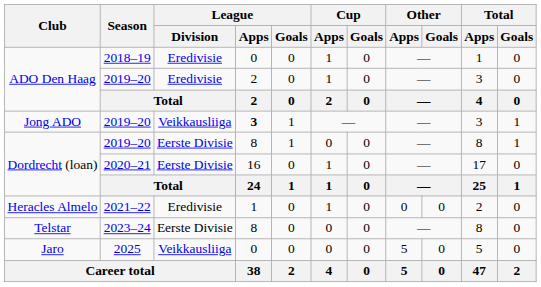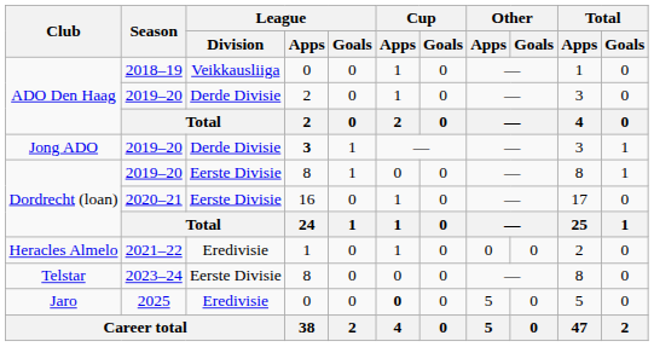 <table class="wikitable" style="text-align:center">
 <tr>
 <th rowspan="2">Club</th>
 <th rowspan="2">Season</th>
 <th colspan="3">League</th>
 <th colspan="2">Cup</th>
 <th colspan="2">Other</th>
 <th colspan="2">Total</th>
 </tr>
 <tr>
 <th>Division</th>
 <th>Apps</th>
 <th>Goals</th>
 <th>Apps</th>
 <th>Goals</th>
 <th>Apps</th>
 <th>Goals</th>
 <th>Apps</th>
 <th>Goals</th>
 </tr>
 <tr>
 <td rowspan="3"><a href='#'>ADO Den Haag</a></td>
 <td><a href='#'>2018–19</a></td>
-<td><a href='#'>Eredivisie</a></td>
+<td><a href='#'>Veikkausliiga</a></td>
 <td>0</td>
 <td>0</td>
 <td>1</td>
 <td>0</td>
 <td colspan="2">—</td>
 <td>1</td>
 <td>0</td>
 </tr>
 <tr>
 <td><a href='#'>2019–20</a></td>
-<td><a href='#'>Eredivisie</a></td>
+<td><a href='#'>Derde Divisie</a></td>
 <td>2</td>
 <td>0</td>
 <td>1</td>
 <td>0</td>
 <td colspan="2">—</td>
 <td>3</td>
 <td>0</td>
 </tr>
 <tr>
 <th colspan="2">Total</th>
 <th>2</th>
 <th>0</th>
 <th>2</th>
 <th>0</th>
 <th colspan="2">—</th>
 <th>4</th>
 <th>0</th>
 </tr>
 <tr>
 <td><a href='#'>Jong ADO</a></td>
 <td><a href='#'>2019–20</a></td>
-<td><a href='#'>Veikkausliiga</a></td>
+<td><a href='#'>Derde Divisie</a></td>
 <td><strong>3</strong></td>
 <td>1</td>
 <td colspan="2">—</td>
 <td colspan="2">—</td>
 <td>3</td>
 <td>1</td>
 </tr>
 <tr>
 <td rowspan="3"><a href='#'>Dordrecht</a> (loan)</td>
 <td><a href='#'>2019–20</a></td>
 <td><a href='#'>Eerste Divisie</a></td>
 <td>8</td>
 <td>1</td>
 <td>0</td>
 <td>0</td>
 <td colspan="2">—</td>
 <td>8</td>
 <td>1</td>
 </tr>
 <tr>
 <td><a href='#'>2020–21</a></td>
 <td><a href='#'>Eerste Divisie</a></td>
 <td>16</td>
 <td>0</td>
 <td>1</td>
 <td>0</td>
 <td colspan="2">—</td>
 <td>17</td>
 <td>0</td>
 </tr>
 <tr>
 <th colspan="2">Total</th>
 <th>24</th>
 <th>1</th>
 <th>1</th>
 <th>0</th>
 <th colspan="2">—</th>
 <th>25</th>
 <th>1</th>
 </tr>
 <tr>
 <td><a href='#'>Heracles Almelo</a></td>
 <td><a href='#'>2021–22</a></td>
 <td>Eredivisie</td>
 <td>1</td>
 <td>0</td>
 <td>1</td>
 <td>0</td>
 <td>0</td>
 <td>0</td>
 <td>2</td>
 <td>0</td>
 </tr>
 <tr>
 <td><a href='#'>Telstar</a></td>
 <td><a href='#'>2023–24</a></td>
 <td>Eerste Divisie</td>
 <td>8</td>
 <td>0</td>
 <td>0</td>
 <td>0</td>
 <td colspan="2">—</td>
 <td>8</td>
 <td>0</td>
 </tr>
 <tr>
 <td><a href='#'>Jaro</a></td>
 <td><a href='#'>2025</a></td>
-<td><a href='#'>Veikkausliiga</a></td>
+<td><a href='#'>Eredivisie</a></td>
 <td>0</td>
 <td>0</td>
-<td>0</td>
+<td><strong>0</strong></td>
 <td>0</td>
 <td>5</td>
 <td>0</td>
 <td>5</td>
 <td>0</td>
 </tr>
 <tr>
 <th colspan="3">Career total</th>
 <th>38</th>
 <th>2</th>
 <th>4</th>
 <th>0</th>
 <th>5</th>
 <th>0</th>
 <th>47</th>
 <th>2</th>
 </tr>
 </table>
